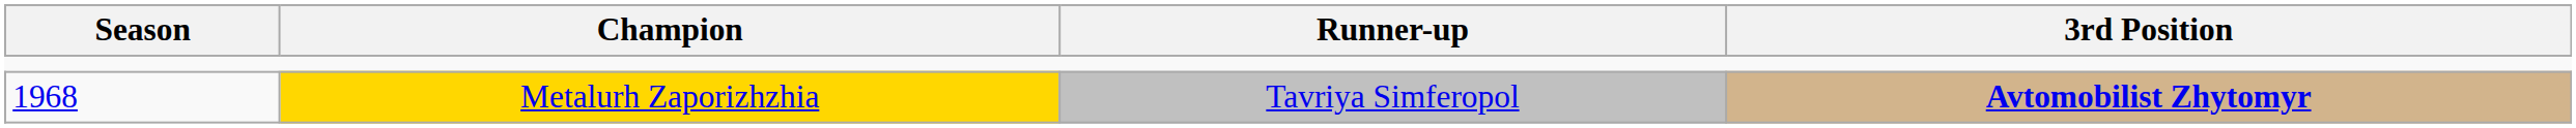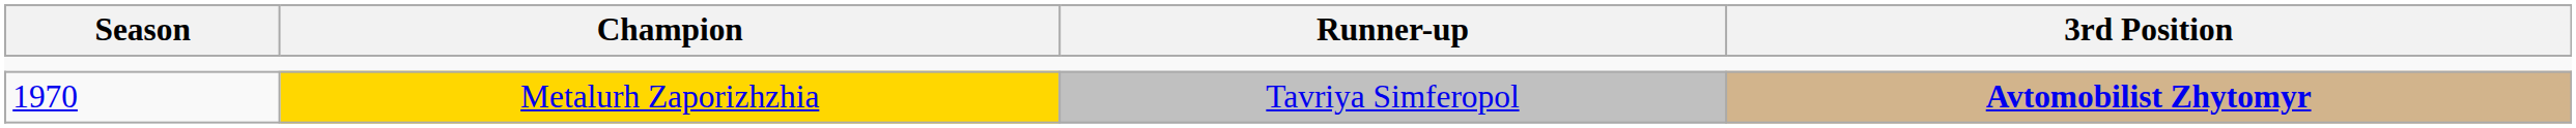 <table class="wikitable" width=100% align=center style="border:2px black;">
 <tr>
 <th>Season</th>
 <th>Champion</th>
 <th>Runner-up</th>
 <th>3rd Position</th>
 </tr>
 <tr>
 <td colspan=5 style="border:1px black;"></td>
 </tr>
 <tr>
-<td><a href='#'>1968</a></td>
+<td><a href='#'>1970</a></td>
 <td align=center bgcolor=gold><a href='#'>Metalurh Zaporizhzhia</a></td>
 <td align=center bgcolor=silver><a href='#'>Tavriya Simferopol</a></td>
 <td align=center bgcolor=tan><strong><a href='#'>Avtomobilist Zhytomyr</a></strong></td>
 </tr>
 </table>
